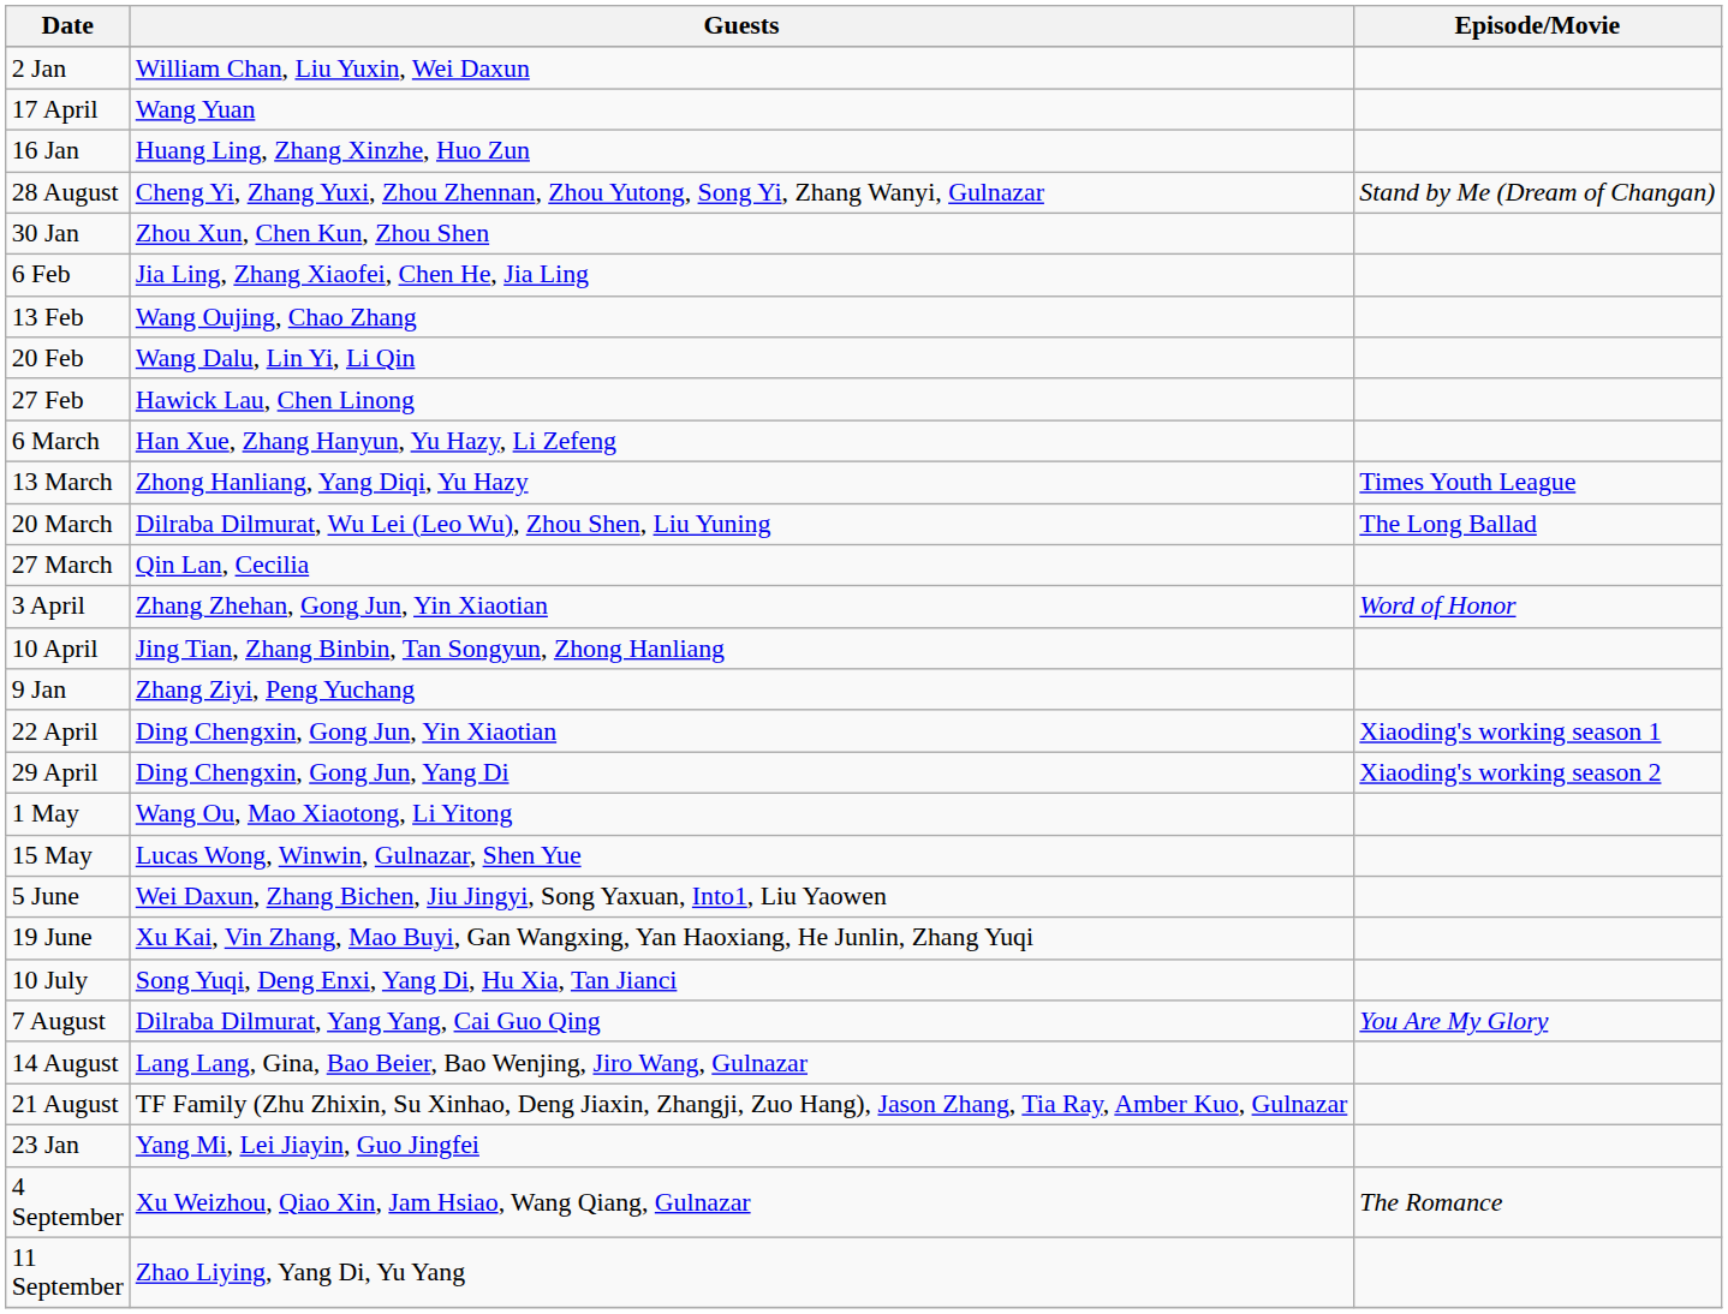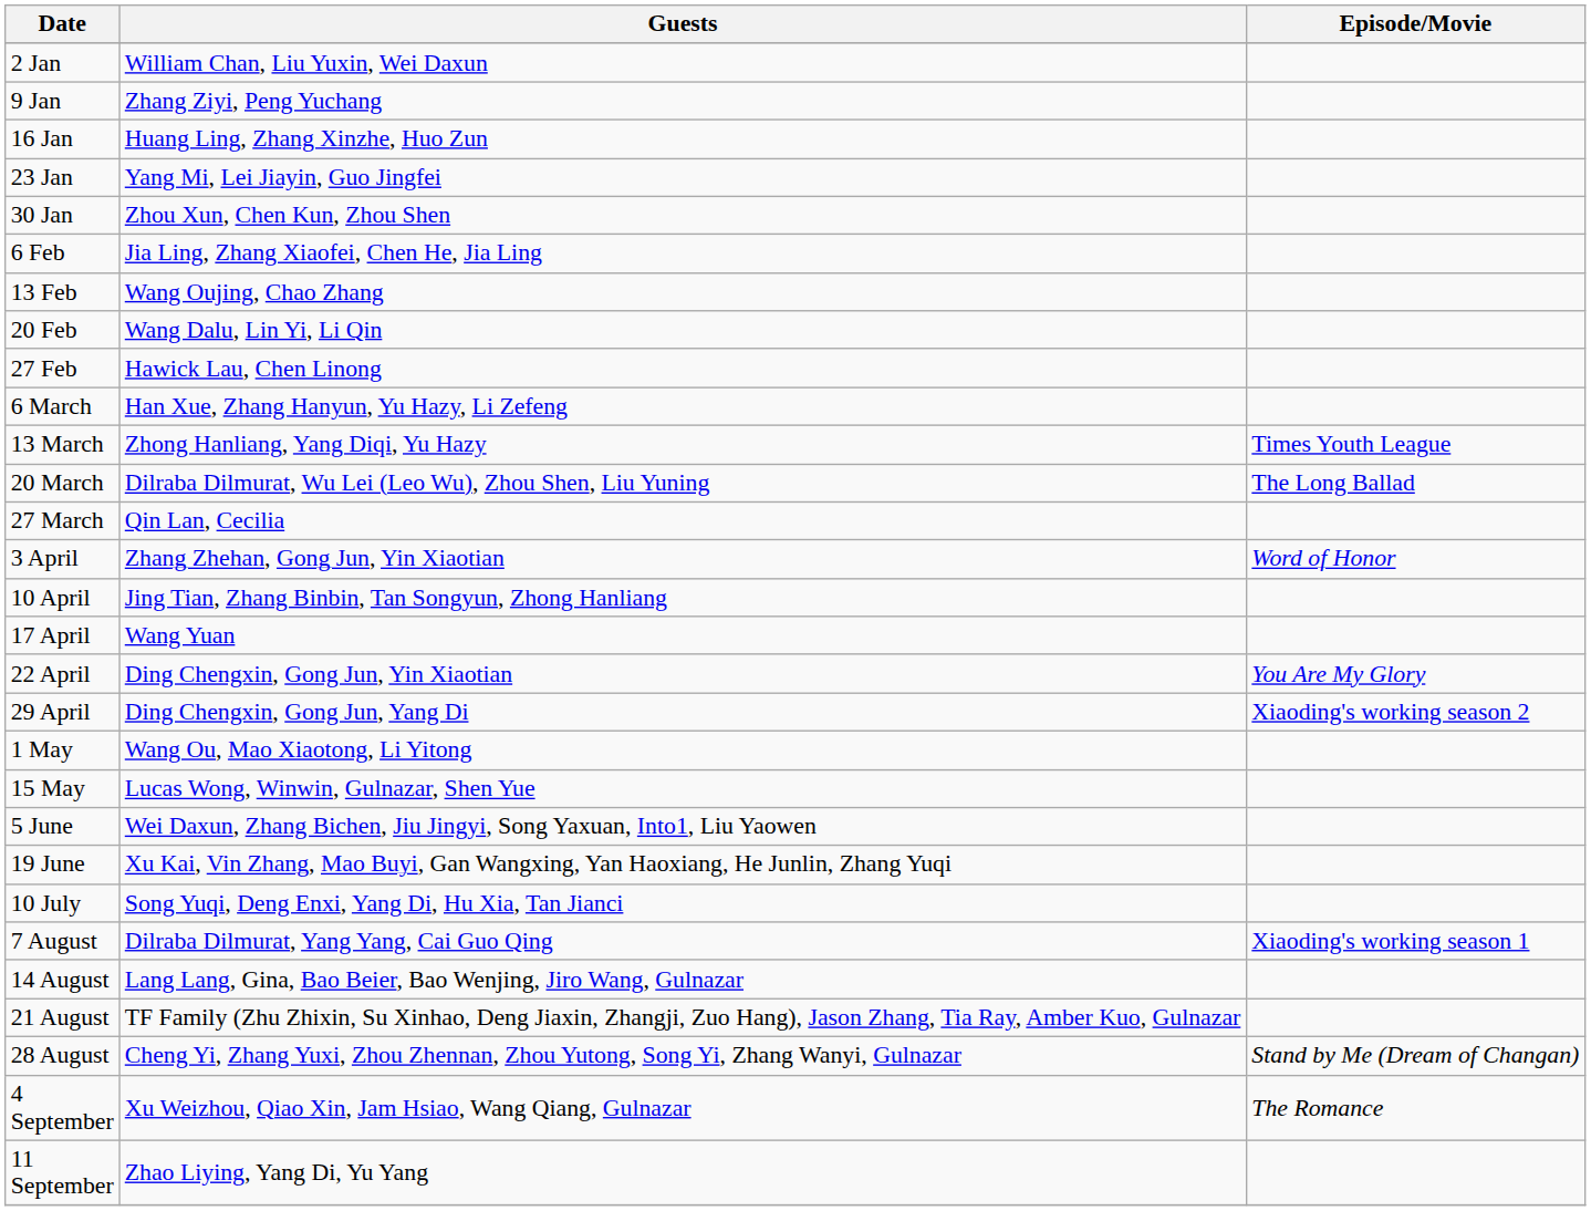 <table class="wikitable">
 <tr>
 <th style="width: 40pt;">Date</th>
 <th>Guests</th>
 <th>Episode/Movie</th>
 </tr>
 <tr>
 </tr>
 <tr>
 <td>2 Jan</td>
 <td><a href='#'>William Chan</a>, <a href='#'>Liu Yuxin</a>, <a href='#'>Wei Daxun</a></td>
 <td></td>
 </tr>
 <tr>
-<td>17 April</td>
-<td><a href='#'>Wang Yuan</a></td>
+<td>9 Jan</td>
+<td><a href='#'>Zhang Ziyi</a>, <a href='#'>Peng Yuchang</a></td>
 <td></td>
 </tr>
 <tr>
 <td>16 Jan</td>
 <td><a href='#'>Huang Ling</a>, <a href='#'>Zhang Xinzhe</a>, <a href='#'>Huo Zun</a></td>
 <td></td>
 </tr>
 <tr>
-<td>28 August</td>
-<td><a href='#'>Cheng Yi</a>, <a href='#'>Zhang Yuxi</a>, <a href='#'>Zhou Zhennan</a>, <a href='#'>Zhou Yutong</a>, <a href='#'>Song Yi</a>, Zhang Wanyi, <a href='#'>Gulnazar</a></td>
-<td><em>Stand by Me (Dream of Changan)</em></td>
+<td>23 Jan</td>
+<td><a href='#'>Yang Mi</a>, <a href='#'>Lei Jiayin</a>, <a href='#'>Guo Jingfei</a></td>
+<td></td>
 </tr>
 <tr>
 <td>30 Jan</td>
 <td><a href='#'>Zhou Xun</a>, <a href='#'>Chen Kun</a>, <a href='#'>Zhou Shen</a></td>
 <td></td>
 </tr>
 <tr>
 <td>6 Feb</td>
 <td><a href='#'>Jia Ling</a>, <a href='#'>Zhang Xiaofei</a>, <a href='#'>Chen He</a>, <a href='#'>Jia Ling</a></td>
 <td></td>
 </tr>
 <tr>
 <td>13 Feb</td>
 <td><a href='#'>Wang Oujing</a>, <a href='#'>Chao Zhang</a></td>
 <td></td>
 </tr>
 <tr>
 <td>20 Feb</td>
 <td><a href='#'>Wang Dalu</a>, <a href='#'>Lin Yi</a>, <a href='#'>Li Qin</a></td>
 <td></td>
 </tr>
 <tr>
 <td>27 Feb</td>
 <td><a href='#'>Hawick Lau</a>, <a href='#'>Chen Linong</a></td>
 <td></td>
 </tr>
 <tr>
 <td>6 March</td>
 <td><a href='#'>Han Xue</a>, <a href='#'>Zhang Hanyun</a>, <a href='#'>Yu Hazy</a>, <a href='#'>Li Zefeng</a></td>
 <td></td>
 </tr>
 <tr>
 <td>13 March</td>
 <td><a href='#'>Zhong Hanliang</a>, <a href='#'>Yang Diqi</a>, <a href='#'>Yu Hazy</a></td>
 <td><a href='#'>Times Youth League</a></td>
 </tr>
 <tr>
 <td>20 March</td>
 <td><a href='#'>Dilraba Dilmurat</a>, <a href='#'>Wu Lei (Leo Wu)</a>, <a href='#'>Zhou Shen</a>, <a href='#'>Liu Yuning</a></td>
 <td><a href='#'>The Long Ballad</a></td>
 </tr>
 <tr>
 <td>27 March</td>
 <td><a href='#'>Qin Lan</a>, <a href='#'>Cecilia</a></td>
 <td></td>
 </tr>
 <tr>
 <td>3 April</td>
 <td><a href='#'>Zhang Zhehan</a>, <a href='#'>Gong Jun</a>, <a href='#'>Yin Xiaotian</a></td>
 <td><em><a href='#'>Word of Honor</a></em></td>
 </tr>
 <tr>
 <td>10 April</td>
 <td><a href='#'>Jing Tian</a>, <a href='#'>Zhang Binbin</a>, <a href='#'>Tan Songyun</a>, <a href='#'>Zhong Hanliang</a></td>
 <td></td>
 </tr>
 <tr>
-<td>9 Jan</td>
-<td><a href='#'>Zhang Ziyi</a>, <a href='#'>Peng Yuchang</a></td>
+<td>17 April</td>
+<td><a href='#'>Wang Yuan</a></td>
 <td></td>
 </tr>
 <tr>
 <td>22 April</td>
 <td><a href='#'>Ding Chengxin</a>, <a href='#'>Gong Jun</a>, <a href='#'>Yin Xiaotian</a></td>
-<td><a href='#'>Xiaoding's working season 1</a></td>
+<td><em><a href='#'>You Are My Glory</a></em></td>
 </tr>
 <tr>
 <td>29 April</td>
 <td><a href='#'>Ding Chengxin</a>, <a href='#'>Gong Jun</a>, <a href='#'>Yang Di</a></td>
 <td><a href='#'>Xiaoding's working season 2</a></td>
 </tr>
 <tr>
 <td>1 May</td>
 <td><a href='#'>Wang Ou</a>, <a href='#'>Mao Xiaotong</a>, <a href='#'>Li Yitong</a></td>
 <td></td>
 </tr>
 <tr>
 <td>15 May</td>
 <td><a href='#'>Lucas Wong</a>, <a href='#'>Winwin</a>, <a href='#'>Gulnazar</a>, <a href='#'>Shen Yue</a></td>
 <td></td>
 </tr>
 <tr>
 <td>5 June</td>
 <td><a href='#'>Wei Daxun</a>, <a href='#'>Zhang Bichen</a>, <a href='#'>Jiu Jingyi</a>, Song Yaxuan, <a href='#'>Into1</a>, Liu Yaowen</td>
 <td></td>
 </tr>
 <tr>
 <td>19 June</td>
 <td><a href='#'>Xu Kai</a>, <a href='#'>Vin Zhang</a>, <a href='#'>Mao Buyi</a>, Gan Wangxing, Yan Haoxiang, He Junlin, Zhang Yuqi</td>
 <td></td>
 </tr>
 <tr>
 <td>10 July</td>
 <td><a href='#'>Song Yuqi</a>, <a href='#'>Deng Enxi</a>, <a href='#'>Yang Di</a>, <a href='#'>Hu Xia</a>, <a href='#'>Tan Jianci</a></td>
 <td></td>
 </tr>
 <tr>
 <td>7 August</td>
 <td><a href='#'>Dilraba Dilmurat</a>, <a href='#'>Yang Yang</a>, <a href='#'>Cai Guo Qing</a></td>
-<td><em><a href='#'>You Are My Glory</a></em></td>
+<td><a href='#'>Xiaoding's working season 1</a></td>
 </tr>
 <tr>
 <td>14 August</td>
 <td><a href='#'>Lang Lang</a>, Gina, <a href='#'>Bao Beier</a>, Bao Wenjing, <a href='#'>Jiro Wang</a>, <a href='#'>Gulnazar</a></td>
 <td></td>
 </tr>
 <tr>
 <td>21 August</td>
 <td>TF Family (Zhu Zhixin, Su Xinhao, Deng Jiaxin, Zhangji, Zuo Hang), <a href='#'>Jason Zhang</a>, <a href='#'>Tia Ray</a>, <a href='#'>Amber Kuo</a>, <a href='#'>Gulnazar</a></td>
 <td></td>
 </tr>
 <tr>
-<td>23 Jan</td>
-<td><a href='#'>Yang Mi</a>, <a href='#'>Lei Jiayin</a>, <a href='#'>Guo Jingfei</a></td>
-<td></td>
+<td>28 August</td>
+<td><a href='#'>Cheng Yi</a>, <a href='#'>Zhang Yuxi</a>, <a href='#'>Zhou Zhennan</a>, <a href='#'>Zhou Yutong</a>, <a href='#'>Song Yi</a>, Zhang Wanyi, <a href='#'>Gulnazar</a></td>
+<td><em>Stand by Me (Dream of Changan)</em></td>
 </tr>
 <tr>
 <td>4 September</td>
 <td><a href='#'>Xu Weizhou</a>, <a href='#'>Qiao Xin</a>, <a href='#'>Jam Hsiao</a>, Wang Qiang, <a href='#'>Gulnazar</a></td>
 <td><em>The Romance</em></td>
 </tr>
 <tr>
 <td>11 September</td>
 <td><a href='#'>Zhao Liying</a>, Yang Di, Yu Yang</td>
 <td></td>
 </tr>
 <tr>
 </tr>
 </table>
